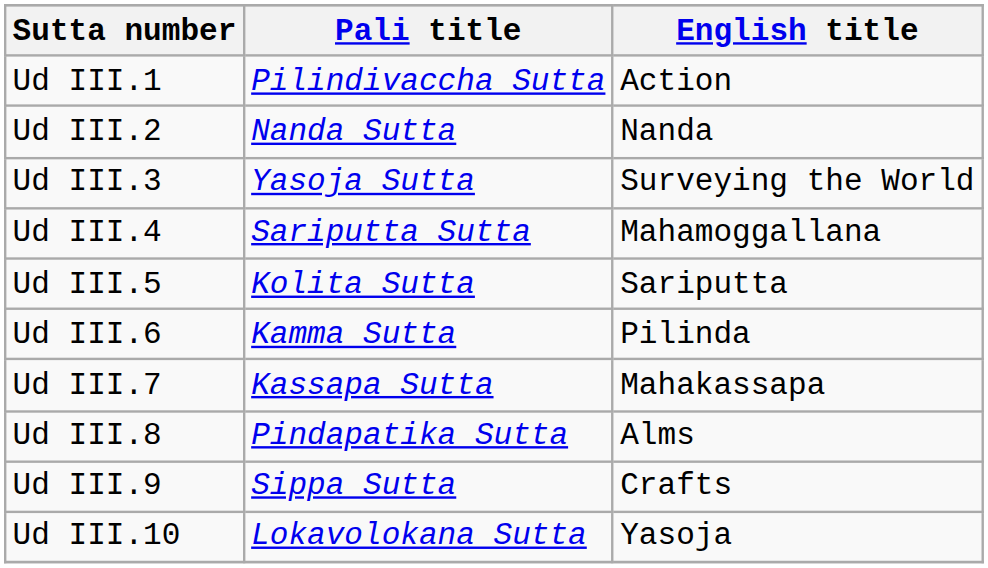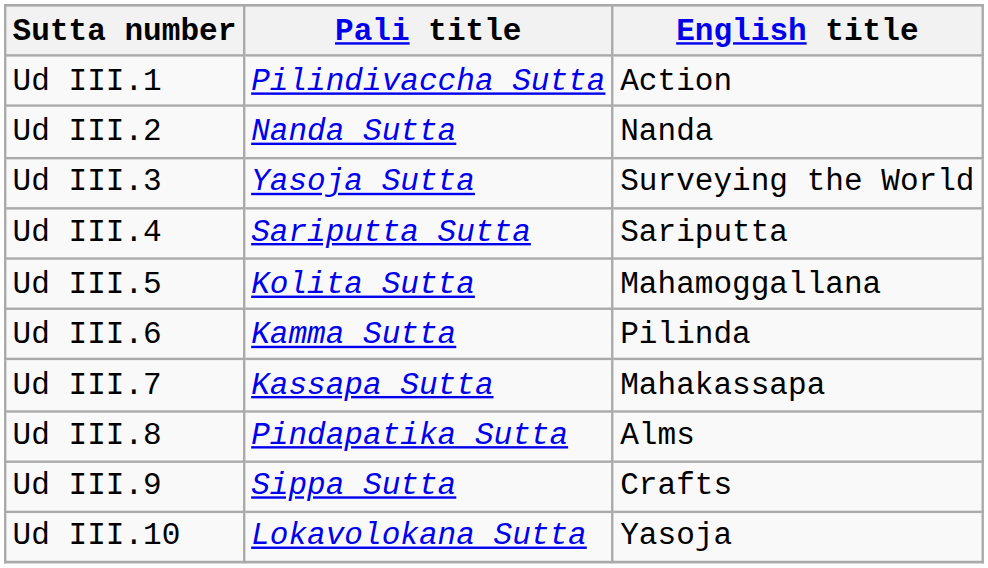 <table class="wikitable">
 <tr>
 </tr>
 <tr>
 <th>Sutta number</th>
 <th><a href='#'>Pali</a> title</th>
 <th><a href='#'>English</a> title</th>
 </tr>
 <tr>
 <td>Ud III.1</td>
 <td><em><a href='#'>Pilindivaccha Sutta</a></em></td>
 <td>Action</td>
 </tr>
 <tr>
 <td>Ud III.2</td>
 <td><em><a href='#'>Nanda Sutta</a></em></td>
 <td>Nanda</td>
 </tr>
 <tr>
 <td>Ud III.3</td>
 <td><em><a href='#'>Yasoja Sutta</a></em></td>
 <td>Surveying the World</td>
 </tr>
 <tr>
 <td>Ud III.4</td>
 <td><em><a href='#'>Sariputta Sutta</a></em></td>
-<td>Mahamoggallana</td>
+<td>Sariputta</td>
 </tr>
 <tr>
 <td>Ud III.5</td>
 <td><em><a href='#'>Kolita Sutta</a></em></td>
-<td>Sariputta</td>
+<td>Mahamoggallana</td>
 </tr>
 <tr>
 <td>Ud III.6</td>
 <td><em><a href='#'>Kamma Sutta</a></em></td>
 <td>Pilinda</td>
 </tr>
 <tr>
 <td>Ud III.7</td>
 <td><em><a href='#'>Kassapa Sutta</a></em></td>
 <td>Mahakassapa</td>
 </tr>
 <tr>
 <td>Ud III.8</td>
 <td><em><a href='#'>Pindapatika Sutta</a></em></td>
 <td>Alms</td>
 </tr>
 <tr>
 <td>Ud III.9</td>
 <td><em><a href='#'>Sippa Sutta</a></em></td>
 <td>Crafts</td>
 </tr>
 <tr>
 <td>Ud III.10</td>
 <td><em><a href='#'>Lokavolokana Sutta</a></em></td>
 <td>Yasoja</td>
 </tr>
 <tr>
 </tr>
 </table>
